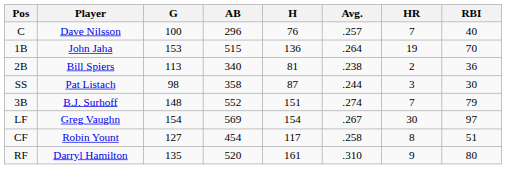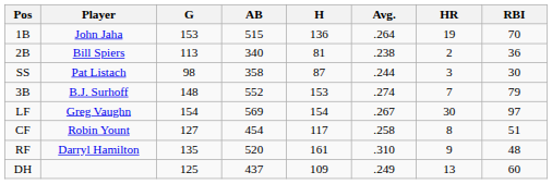 <table class="wikitable sortable">
 <tr>
 <th bgcolor="#DDDDFF" width="5%">Pos</th>
 <th bgcolor="#DDDDFF" width="16%">Player</th>
 <th bgcolor="#DDDDFF" width="9%">G</th>
 <th bgcolor="#DDDDFF" width="9%">AB</th>
 <th bgcolor="#DDDDFF" width="9%">H</th>
 <th bgcolor="#DDDDFF" width="9%">Avg.</th>
 <th bgcolor="#DDDDFF" width="9%">HR</th>
 <th bgcolor="#DDDDFF" width="9%">RBI</th>
-</tr>
-<tr align="center">
-<td>C</td>
-<td><a href='#'>Dave Nilsson</a></td>
-<td>100</td>
-<td>296</td>
-<td>76</td>
-<td>.257</td>
-<td>7</td>
-<td>40</td>
 </tr>
 <tr align=center>
 <td>1B</td>
 <td><a href='#'>John Jaha</a></td>
 <td>153</td>
 <td>515</td>
 <td>136</td>
 <td>.264</td>
 <td>19</td>
 <td>70</td>
 </tr>
 <tr align=center>
 <td>2B</td>
 <td><a href='#'>Bill Spiers</a></td>
 <td>113</td>
 <td>340</td>
 <td>81</td>
 <td>.238</td>
 <td>2</td>
 <td>36</td>
 </tr>
 <tr align=center>
 <td>SS</td>
 <td><a href='#'>Pat Listach</a></td>
 <td>98</td>
 <td>358</td>
 <td>87</td>
 <td>.244</td>
 <td>3</td>
 <td>30</td>
 </tr>
 <tr align=center>
 <td>3B</td>
 <td><a href='#'>B.J. Surhoff</a></td>
 <td>148</td>
 <td>552</td>
-<td>151</td>
+<td>153</td>
 <td>.274</td>
 <td>7</td>
 <td>79</td>
 </tr>
 <tr align=center>
 <td>LF</td>
 <td><a href='#'>Greg Vaughn</a></td>
 <td>154</td>
 <td>569</td>
 <td>154</td>
 <td>.267</td>
 <td>30</td>
 <td>97</td>
 </tr>
 <tr align=center>
 <td>CF</td>
 <td><a href='#'>Robin Yount</a></td>
 <td>127</td>
 <td>454</td>
 <td>117</td>
 <td>.258</td>
 <td>8</td>
 <td>51</td>
 </tr>
 <tr align=center>
 <td>RF</td>
 <td><a href='#'>Darryl Hamilton</a></td>
 <td>135</td>
 <td>520</td>
 <td>161</td>
 <td>.310</td>
 <td>9</td>
-<td>80</td>
+<td>48</td>
+</tr>
+<tr align=center>
+<td>DH</td>
+<td></td>
+<td>125</td>
+<td>437</td>
+<td>109</td>
+<td>.249</td>
+<td>13</td>
+<td>60</td>
 </tr>
 </table>
